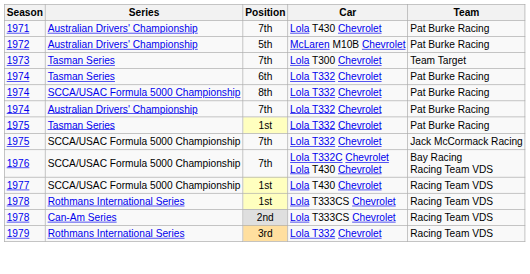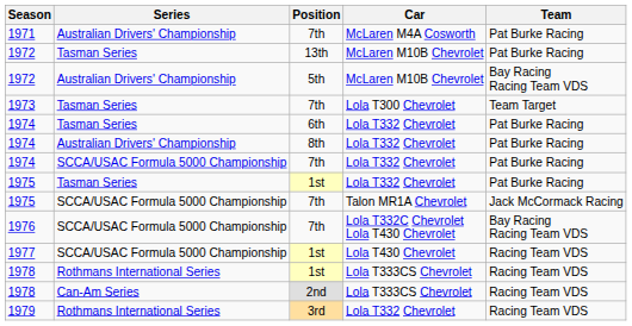 <table class="wikitable" style="font-size: 95%;">
 <tr>
 <th>Season</th>
 <th>Series</th>
 <th>Position</th>
 <th>Car</th>
 <th>Team</th>
 </tr>
 <tr>
 <td><a href='#'>1971</a></td>
 <td><a href='#'>Australian Drivers' Championship</a></td>
 <td align="center">7th</td>
-<td><a href='#'>Lola</a> T430 <a href='#'>Chevrolet</a></td>
+<td><a href='#'>McLaren</a> M4A <a href='#'>Cosworth</a></td>
+<td>Pat Burke Racing</td>
+</tr>
+<tr>
+<td><a href='#'>1972</a></td>
+<td><a href='#'>Tasman Series</a></td>
+<td align="center">13th</td>
+<td><a href='#'>McLaren</a> M10B <a href='#'>Chevrolet</a></td>
 <td>Pat Burke Racing</td>
 </tr>
 <tr>
 <td><a href='#'>1972</a></td>
 <td><a href='#'>Australian Drivers' Championship</a></td>
 <td align="center">5th</td>
 <td><a href='#'>McLaren</a> M10B <a href='#'>Chevrolet</a></td>
-<td>Pat Burke Racing</td>
+<td>Bay Racing<br> Racing Team VDS</td>
 </tr>
 <tr>
 <td><a href='#'>1973</a></td>
 <td><a href='#'>Tasman Series</a></td>
 <td align="center">7th</td>
 <td><a href='#'>Lola</a> T300 <a href='#'>Chevrolet</a></td>
 <td>Team Target</td>
 </tr>
 <tr>
 <td><a href='#'>1974</a></td>
 <td><a href='#'>Tasman Series</a></td>
 <td align="center">6th</td>
 <td><a href='#'>Lola T332</a> <a href='#'>Chevrolet</a></td>
 <td>Pat Burke Racing</td>
 </tr>
 <tr>
 <td><a href='#'>1974</a></td>
-<td><a href='#'>SCCA/USAC Formula 5000 Championship</a></td>
+<td><a href='#'>Australian Drivers' Championship</a></td>
 <td align="center">8th</td>
 <td><a href='#'>Lola T332</a> <a href='#'>Chevrolet</a></td>
 <td>Pat Burke Racing</td>
 </tr>
 <tr>
 <td><a href='#'>1974</a></td>
-<td><a href='#'>Australian Drivers' Championship</a></td>
+<td><a href='#'>SCCA/USAC Formula 5000 Championship</a></td>
 <td align="center">7th</td>
 <td><a href='#'>Lola T332</a> <a href='#'>Chevrolet</a></td>
 <td>Pat Burke Racing</td>
 </tr>
 <tr>
 <td><a href='#'>1975</a></td>
 <td><a href='#'>Tasman Series</a></td>
 <td align="center" style="background:#ffffbf;">1st</td>
 <td><a href='#'>Lola T332</a> <a href='#'>Chevrolet</a></td>
 <td>Pat Burke Racing</td>
 </tr>
 <tr>
 <td><a href='#'>1975</a></td>
 <td>SCCA/USAC Formula 5000 Championship</td>
 <td align="center">7th</td>
-<td><a href='#'>Lola T332</a> <a href='#'>Chevrolet</a></td>
+<td>Talon MR1A <a href='#'>Chevrolet</a></td>
 <td>Jack McCormack Racing</td>
 </tr>
 <tr>
 <td><a href='#'>1976</a></td>
 <td>SCCA/USAC Formula 5000 Championship</td>
 <td align="center">7th</td>
 <td><a href='#'>Lola T332C</a> <a href='#'>Chevrolet</a><br><a href='#'>Lola</a> T430 <a href='#'>Chevrolet</a></td>
 <td>Bay Racing<br> Racing Team VDS</td>
 </tr>
 <tr>
 <td><a href='#'>1977</a></td>
 <td>SCCA/USAC Formula 5000 Championship</td>
 <td align="center" style="background:#ffffbf;">1st</td>
 <td><a href='#'>Lola</a> T430 <a href='#'>Chevrolet</a></td>
 <td>Racing Team VDS</td>
 </tr>
 <tr>
 <td><a href='#'>1978</a></td>
 <td><a href='#'>Rothmans International Series</a></td>
 <td align="center" style="background:#ffffbf;">1st</td>
 <td><a href='#'>Lola</a> T333CS <a href='#'>Chevrolet</a></td>
 <td>Racing Team VDS</td>
 </tr>
 <tr>
 <td><a href='#'>1978</a></td>
 <td><a href='#'>Can-Am Series</a></td>
 <td align="center" style="background:#dfdfdf;">2nd</td>
 <td><a href='#'>Lola</a> T333CS <a href='#'>Chevrolet</a></td>
 <td>Racing Team VDS</td>
 </tr>
 <tr>
 <td><a href='#'>1979</a></td>
 <td><a href='#'>Rothmans International Series</a></td>
 <td align="center" style="background:#ffdf9f;">3rd</td>
 <td><a href='#'>Lola T332</a> <a href='#'>Chevrolet</a></td>
 <td>Racing Team VDS</td>
 </tr>
 </table>
